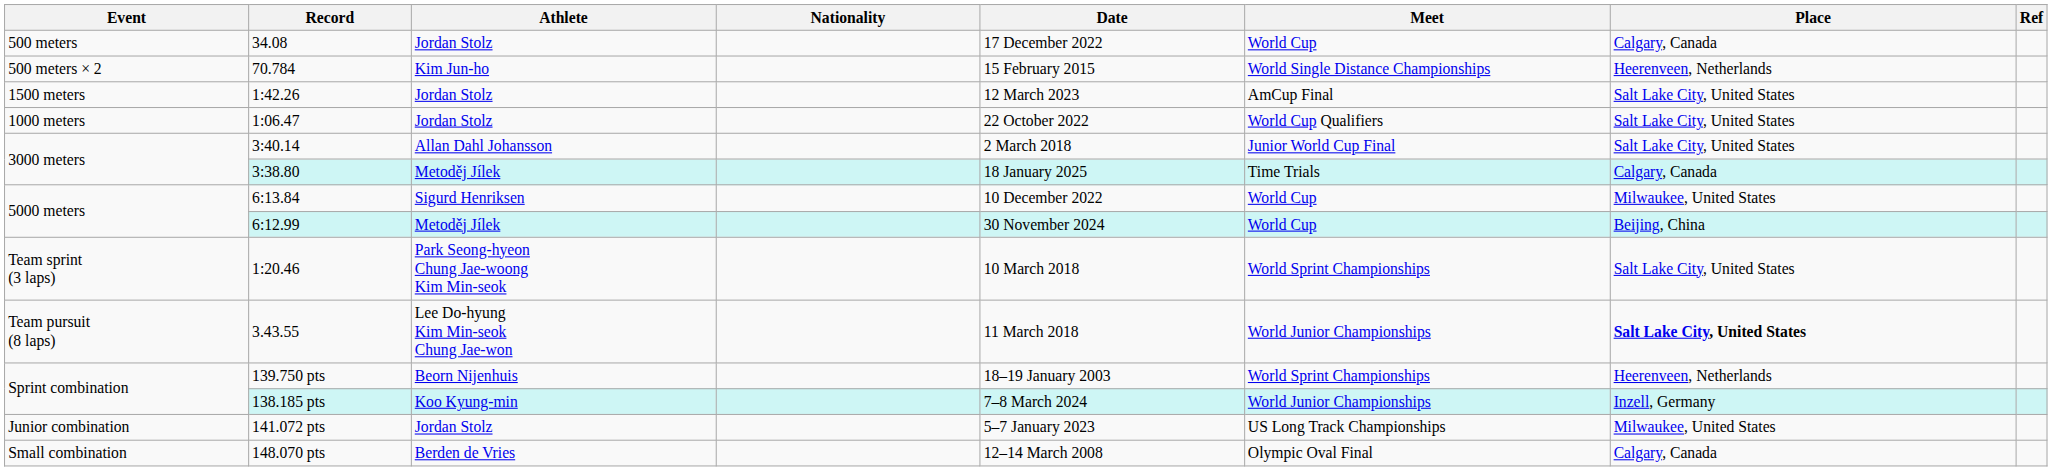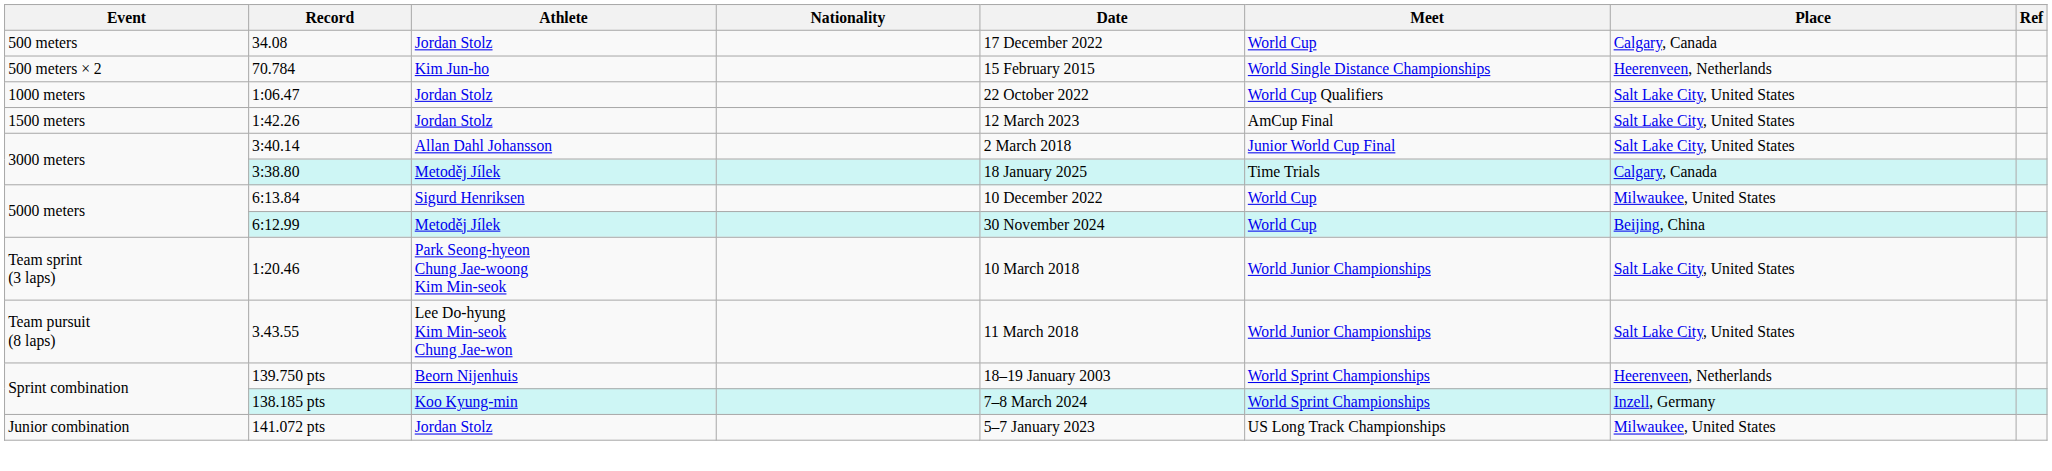 <table class="wikitable" style="font-size:95%; width: 100%;">
 <tr>
 <th style="width: 12%;">Event</th>
 <th style="width: 8%;">Record</th>
 <th style="width: 15%;">Athlete</th>
 <th style="width: 13%;">Nationality</th>
 <th style="width: 13%;">Date</th>
 <th style="width: 18%;">Meet</th>
 <th style="width: 20%;">Place</th>
 <th style="width: 1%;">Ref</th>
 </tr>
 <tr>
 <td>500 meters</td>
 <td>34.08</td>
 <td><a href='#'>Jordan Stolz</a></td>
 <td></td>
 <td>17 December 2022</td>
 <td><a href='#'>World Cup</a></td>
 <td><a href='#'>Calgary</a>, Canada</td>
 <td></td>
 </tr>
 <tr>
 <td>500 meters × 2</td>
 <td>70.784</td>
 <td><a href='#'>Kim Jun-ho</a></td>
 <td></td>
 <td>15 February 2015</td>
 <td><a href='#'>World Single Distance Championships</a></td>
 <td><a href='#'>Heerenveen</a>, Netherlands</td>
 <td></td>
 </tr>
 <tr>
+<td>1000 meters</td>
+<td>1:06.47</td>
+<td><a href='#'>Jordan Stolz</a></td>
+<td></td>
+<td>22 October 2022</td>
+<td><a href='#'>World Cup</a> Qualifiers</td>
+<td><a href='#'>Salt Lake City</a>, United States</td>
+<td></td>
+</tr>
+<tr>
 <td>1500 meters</td>
 <td>1:42.26</td>
 <td><a href='#'>Jordan Stolz</a></td>
 <td></td>
 <td>12 March 2023</td>
 <td>AmCup Final</td>
-<td><a href='#'>Salt Lake City</a>, United States</td>
-<td></td>
-</tr>
-<tr>
-<td>1000 meters</td>
-<td>1:06.47</td>
-<td><a href='#'>Jordan Stolz</a></td>
-<td></td>
-<td>22 October 2022</td>
-<td><a href='#'>World Cup</a> Qualifiers</td>
 <td><a href='#'>Salt Lake City</a>, United States</td>
 <td></td>
 </tr>
 <tr>
 <td rowspan=2>3000 meters</td>
 <td>3:40.14</td>
 <td><a href='#'>Allan Dahl Johansson</a></td>
 <td></td>
 <td>2 March 2018</td>
 <td><a href='#'>Junior World Cup Final</a></td>
 <td><a href='#'>Salt Lake City</a>, United States</td>
 <td></td>
 </tr>
 <tr bgcolor=#CEF6F5>
 <td>3:38.80</td>
 <td><a href='#'>Metoděj Jílek</a></td>
 <td></td>
 <td>18 January 2025</td>
 <td>Time Trials</td>
 <td><a href='#'>Calgary</a>, Canada</td>
 <td></td>
 </tr>
 <tr>
 <td rowspan=2>5000 meters</td>
 <td>6:13.84</td>
 <td><a href='#'>Sigurd Henriksen</a></td>
 <td></td>
 <td>10 December 2022</td>
 <td><a href='#'>World Cup</a></td>
 <td><a href='#'>Milwaukee</a>, United States</td>
 <td></td>
 </tr>
 <tr bgcolor=#CEF6F5>
 <td>6:12.99</td>
 <td><a href='#'>Metoděj Jílek</a></td>
 <td></td>
 <td>30 November 2024</td>
 <td><a href='#'>World Cup</a></td>
 <td><a href='#'>Beijing</a>, China</td>
 <td></td>
 </tr>
 <tr>
 <td>Team sprint<br>(3 laps)</td>
 <td>1:20.46</td>
 <td><a href='#'>Park Seong-hyeon</a><br><a href='#'>Chung Jae-woong</a><br><a href='#'>Kim Min-seok</a></td>
 <td></td>
 <td>10 March 2018</td>
-<td><a href='#'>World Sprint Championships</a></td>
+<td><a href='#'>World Junior Championships</a></td>
 <td><a href='#'>Salt Lake City</a>, United States</td>
 <td></td>
 </tr>
 <tr>
 <td>Team pursuit<br>(8 laps)</td>
 <td>3.43.55</td>
 <td>Lee Do-hyung<br><a href='#'>Kim Min-seok</a><br><a href='#'>Chung Jae-won</a></td>
 <td></td>
 <td>11 March 2018</td>
 <td><a href='#'>World Junior Championships</a></td>
-<td><strong><a href='#'>Salt Lake City</a>, United States</strong></td>
+<td><a href='#'>Salt Lake City</a>, United States</td>
 <td></td>
 </tr>
 <tr>
 <td rowspan=2>Sprint combination</td>
 <td>139.750 pts</td>
 <td><a href='#'>Beorn Nijenhuis</a></td>
 <td></td>
 <td>18–19 January 2003</td>
 <td><a href='#'>World Sprint Championships</a></td>
 <td><a href='#'>Heerenveen</a>, Netherlands</td>
 <td></td>
 </tr>
 <tr bgcolor=#CEF6F5>
 <td>138.185 pts</td>
 <td><a href='#'>Koo Kyung-min</a></td>
 <td></td>
 <td>7–8 March 2024</td>
-<td><a href='#'>World Junior Championships</a></td>
+<td><a href='#'>World Sprint Championships</a></td>
 <td><a href='#'>Inzell</a>, Germany</td>
 <td></td>
 </tr>
 <tr>
 <td>Junior combination</td>
 <td>141.072 pts</td>
 <td><a href='#'>Jordan Stolz</a></td>
 <td></td>
 <td>5–7 January 2023</td>
 <td>US Long Track Championships</td>
 <td><a href='#'>Milwaukee</a>, United States</td>
 <td></td>
 </tr>
-<tr>
-<td>Small combination</td>
-<td>148.070 pts</td>
-<td><a href='#'>Berden de Vries</a></td>
-<td></td>
-<td>12–14 March 2008</td>
-<td>Olympic Oval Final</td>
-<td><a href='#'>Calgary</a>, Canada</td>
-<td></td>
-</tr>
 </table>
